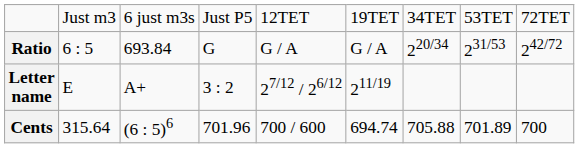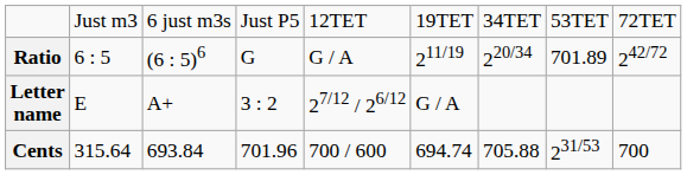 <table class="wikitable">
 <tr>
 <td></td>
 <td>Just m3</td>
 <td>6 just m3s</td>
 <td>Just P5</td>
 <td>12TET</td>
 <td>19TET</td>
 <td>34TET</td>
 <td>53TET</td>
 <td>72TET</td>
 </tr>
 <tr>
 <th>Ratio</th>
 <td>6 : 5</td>
-<td>693.84</td>
+<td>(6 : 5)<sup>6</sup></td>
 <td>G</td>
 <td>G / A</td>
-<td>G / A</td>
+<td>2<sup>11/19</sup></td>
 <td>2<sup>20/34</sup></td>
-<td>2<sup>31/53</sup></td>
+<td>701.89</td>
 <td>2<sup>42/72</sup></td>
 </tr>
 <tr>
 <th>Letter<br>name</th>
 <td>E</td>
 <td>A+</td>
 <td>3 : 2</td>
 <td>2<sup>7/12</sup> / 2<sup>6/12</sup></td>
-<td>2<sup>11/19</sup></td>
+<td>G / A</td>
 <td></td>
 <td></td>
 <td></td>
 </tr>
 <tr>
 <th>Cents</th>
 <td>315.64</td>
-<td>(6 : 5)<sup>6</sup></td>
+<td>693.84</td>
 <td>701.96</td>
 <td>700 / 600</td>
 <td>694.74</td>
 <td>705.88</td>
-<td>701.89</td>
+<td>2<sup>31/53</sup></td>
 <td>700</td>
 </tr>
 </table>
